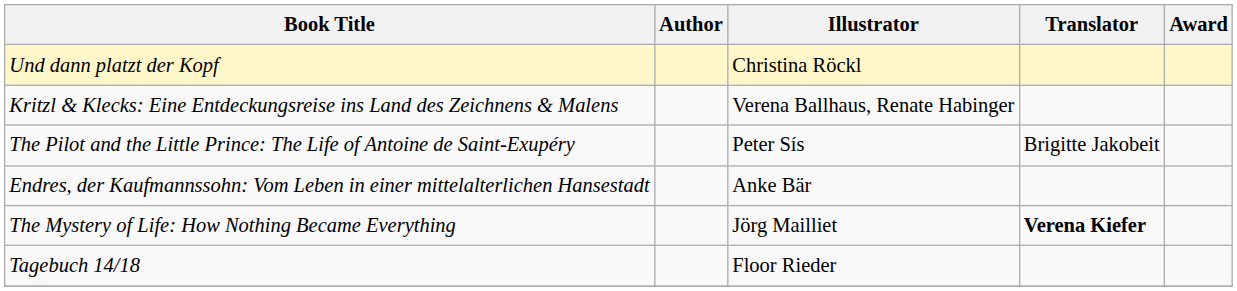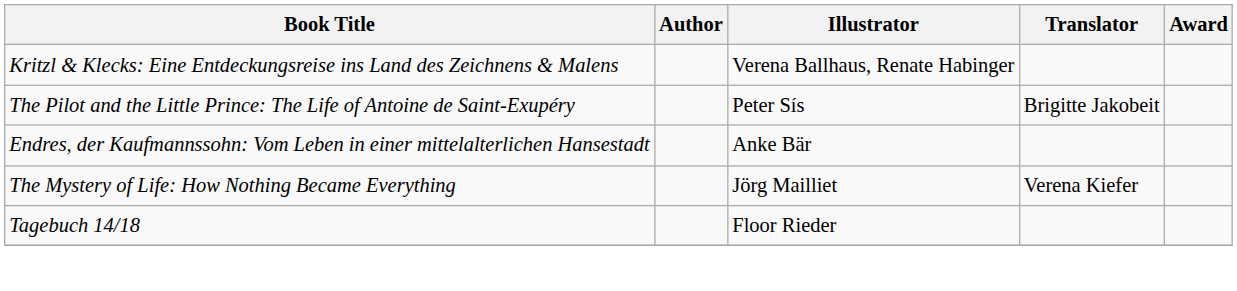 <table class="wikitable sortable mw-collapsible" style="font-size:1.00em; line-height:1.5em;">
 <tr>
 <th scope="col">Book Title</th>
 <th scope="col">Author</th>
 <th scope="col">Illustrator</th>
 <th scope="col">Translator</th>
 <th scope="col">Award</th>
-</tr>
-<tr style="background:#fff7c9">
-<td><em>Und dann platzt der Kopf</em></td>
-<td></td>
-<td>Christina Röckl</td>
-<td></td>
-<td></td>
 </tr>
 <tr>
 <td><em>Kritzl & Klecks: Eine Entdeckungsreise ins Land des Zeichnens & Malens</em></td>
 <td></td>
 <td>Verena Ballhaus, Renate Habinger</td>
 <td></td>
 <td></td>
 </tr>
 <tr>
 <td><em>The Pilot and the Little Prince: The Life of Antoine de Saint-Exupéry</em></td>
 <td></td>
 <td>Peter Sís</td>
 <td>Brigitte Jakobeit</td>
 <td></td>
 </tr>
 <tr>
 <td><em>Endres, der Kaufmannssohn: Vom Leben in einer mittelalterlichen Hansestadt</em></td>
 <td></td>
 <td>Anke Bär</td>
 <td></td>
 <td></td>
 </tr>
 <tr>
 <td><em>The Mystery of Life: How Nothing Became Everything</em></td>
 <td></td>
 <td>Jörg Mailliet</td>
-<td><strong>Verena Kiefer</strong></td>
+<td>Verena Kiefer</td>
 <td></td>
 </tr>
 <tr>
 <td><em>Tagebuch 14/18</em></td>
 <td></td>
 <td>Floor Rieder</td>
 <td></td>
 <td></td>
 </tr>
 <tr style="background:#fff7c9">
 </tr>
 </table>
